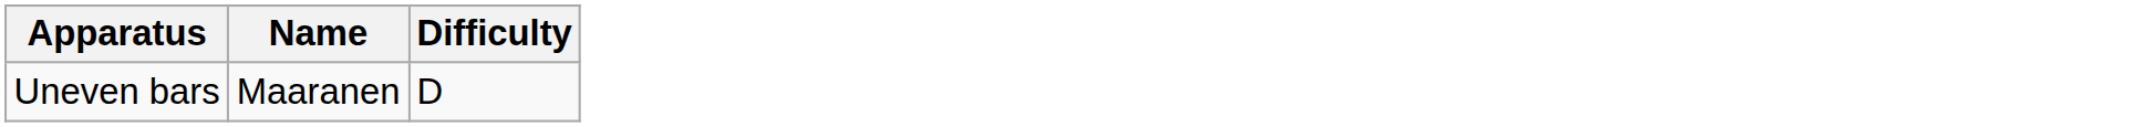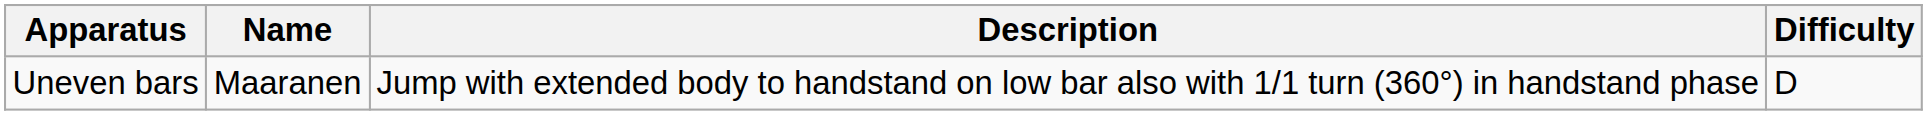 <table class="wikitable">
 <tr>
 <th>Apparatus</th>
 <th>Name</th>
+<th>Description</th>
 <th>Difficulty</th>
 </tr>
 <tr>
 <td>Uneven bars</td>
 <td>Maaranen</td>
+<td>Jump with extended body to handstand on low bar also with 1/1 turn (360°) in handstand phase</td>
 <td>D</td>
 </tr>
 </table>
